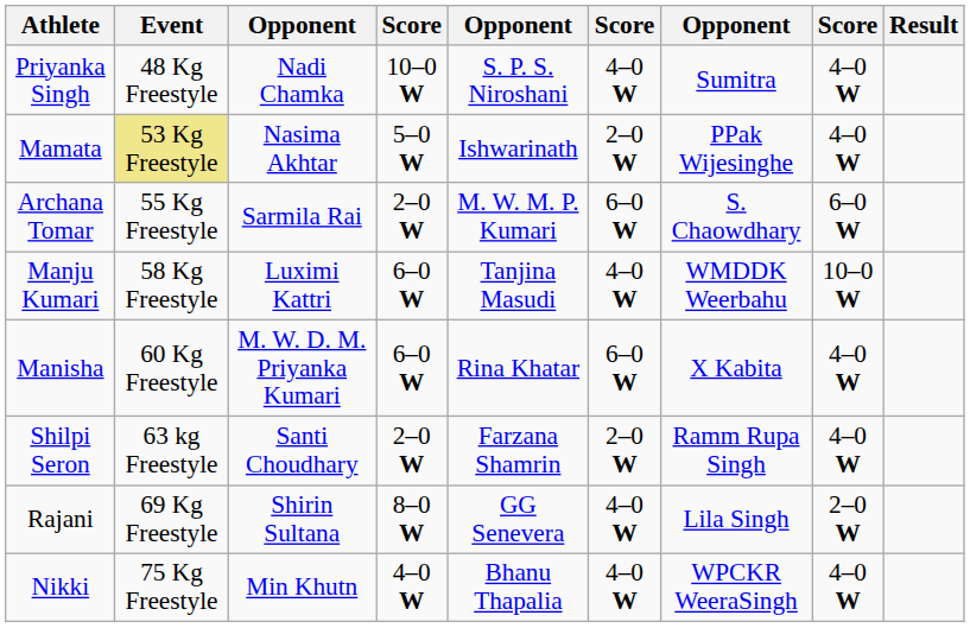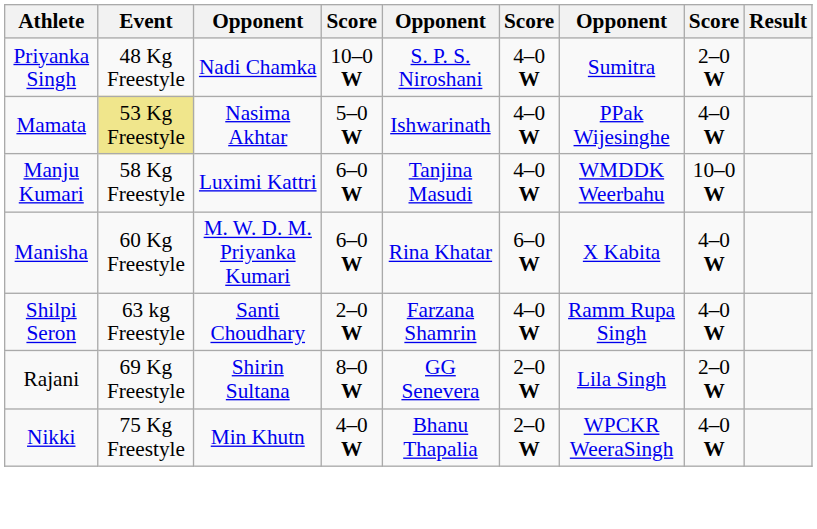 <table class="wikitable" style="text-align:center;">
 <tr>
 <th>Athlete</th>
 <th>Event</th>
 <th>Opponent</th>
 <th>Score</th>
 <th>Opponent</th>
 <th>Score</th>
 <th>Opponent</th>
 <th>Score</th>
 <th>Result</th>
 </tr>
 <tr>
 <td><a href='#'>Priyanka Singh</a></td>
 <td>48 Kg Freestyle</td>
 <td><a href='#'>Nadi Chamka</a><br></td>
 <td>10–0<br><strong>W</strong></td>
 <td><a href='#'>S. P. S. Niroshani</a><br></td>
 <td>4–0<br><strong>W</strong></td>
 <td><a href='#'>Sumitra</a><br></td>
-<td>4–0<br><strong>W</strong></td>
+<td>2–0<br><strong>W</strong></td>
 <td></td>
 </tr>
 <tr>
 <td><a href='#'>Mamata</a></td>
 <td style="background: khaki;">53 Kg Freestyle</td>
 <td><a href='#'>Nasima Akhtar</a><br></td>
 <td>5–0<br><strong>W</strong></td>
 <td><a href='#'>Ishwarinath</a><br></td>
-<td>2–0<br><strong>W</strong></td>
+<td>4–0<br><strong>W</strong></td>
 <td><a href='#'>PPak Wijesinghe</a><br></td>
 <td>4–0<br><strong>W</strong></td>
-<td></td>
-</tr>
-<tr>
-<td><a href='#'>Archana Tomar</a></td>
-<td>55 Kg Freestyle</td>
-<td><a href='#'>Sarmila Rai</a> <br> </td>
-<td>2–0<br><strong>W</strong></td>
-<td><a href='#'>M. W. M. P. Kumari</a><br></td>
-<td>6–0<br><strong>W</strong></td>
-<td><a href='#'>S. Chaowdhary</a><br></td>
-<td>6–0<br><strong>W</strong></td>
 <td></td>
 </tr>
 <tr>
 <td><a href='#'>Manju Kumari</a></td>
 <td>58 Kg Freestyle</td>
 <td><a href='#'>Luximi Kattri</a><br> </td>
 <td>6–0<br><strong>W</strong></td>
 <td><a href='#'>Tanjina Masudi</a><br></td>
 <td>4–0<br><strong>W</strong></td>
 <td><a href='#'>WMDDK Weerbahu</a><br></td>
 <td>10–0<br><strong>W</strong></td>
 <td></td>
 </tr>
 <tr>
 <td><a href='#'>Manisha</a></td>
 <td>60 Kg Freestyle</td>
 <td><a href='#'>M. W. D. M. Priyanka Kumari</a><br></td>
 <td>6–0<br><strong>W</strong></td>
 <td><a href='#'>Rina Khatar</a><br></td>
 <td>6–0<br><strong>W</strong></td>
 <td><a href='#'>X Kabita</a> <br> </td>
 <td>4–0<br><strong>W</strong></td>
 <td></td>
 </tr>
 <tr>
 <td><a href='#'>Shilpi Seron</a></td>
 <td>63 kg Freestyle</td>
 <td><a href='#'>Santi Choudhary</a><br> </td>
 <td>2–0<br><strong>W</strong></td>
 <td><a href='#'>Farzana Shamrin</a><br></td>
-<td>2–0<br><strong>W</strong></td>
+<td>4–0<br><strong>W</strong></td>
 <td><a href='#'>Ramm Rupa Singh</a><br></td>
 <td>4–0<br><strong>W</strong></td>
 <td></td>
 </tr>
 <tr>
 <td>Rajani</td>
 <td>69 Kg Freestyle</td>
 <td><a href='#'>Shirin Sultana</a><br></td>
 <td>8–0<br><strong>W</strong></td>
 <td><a href='#'>GG Senevera</a><br></td>
-<td>4–0<br><strong>W</strong></td>
+<td>2–0<br><strong>W</strong></td>
 <td><a href='#'>Lila Singh</a><br> </td>
 <td>2–0<br><strong>W</strong></td>
 <td></td>
 </tr>
 <tr>
 <td><a href='#'>Nikki</a></td>
 <td>75 Kg Freestyle</td>
 <td><a href='#'>Min Khutn</a><br></td>
 <td>4–0<br><strong>W</strong></td>
 <td><a href='#'>Bhanu Thapalia</a><br> </td>
-<td>4–0<br><strong>W</strong></td>
+<td>2–0<br><strong>W</strong></td>
 <td><a href='#'>WPCKR WeeraSingh</a><br></td>
 <td>4–0<br><strong>W</strong></td>
 <td></td>
 </tr>
 </table>
